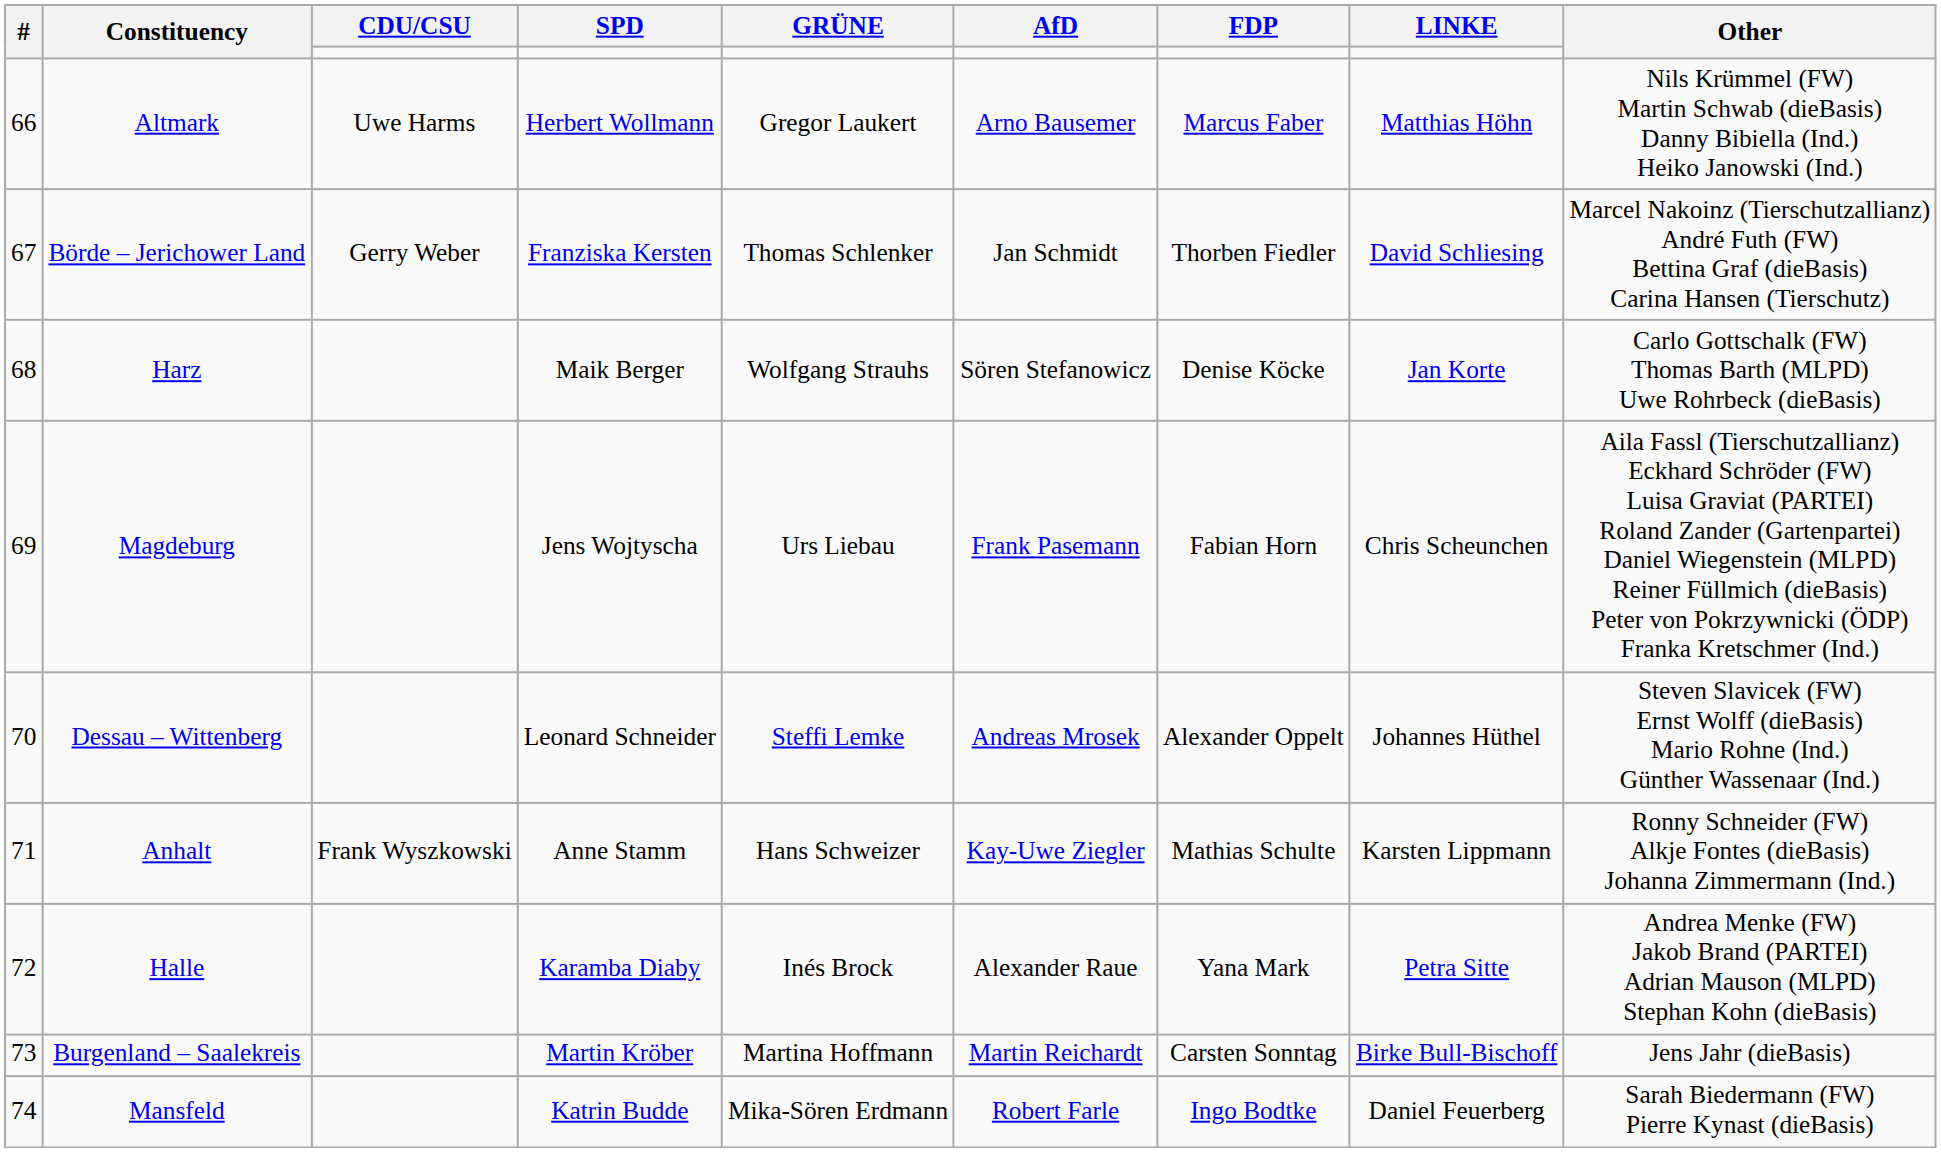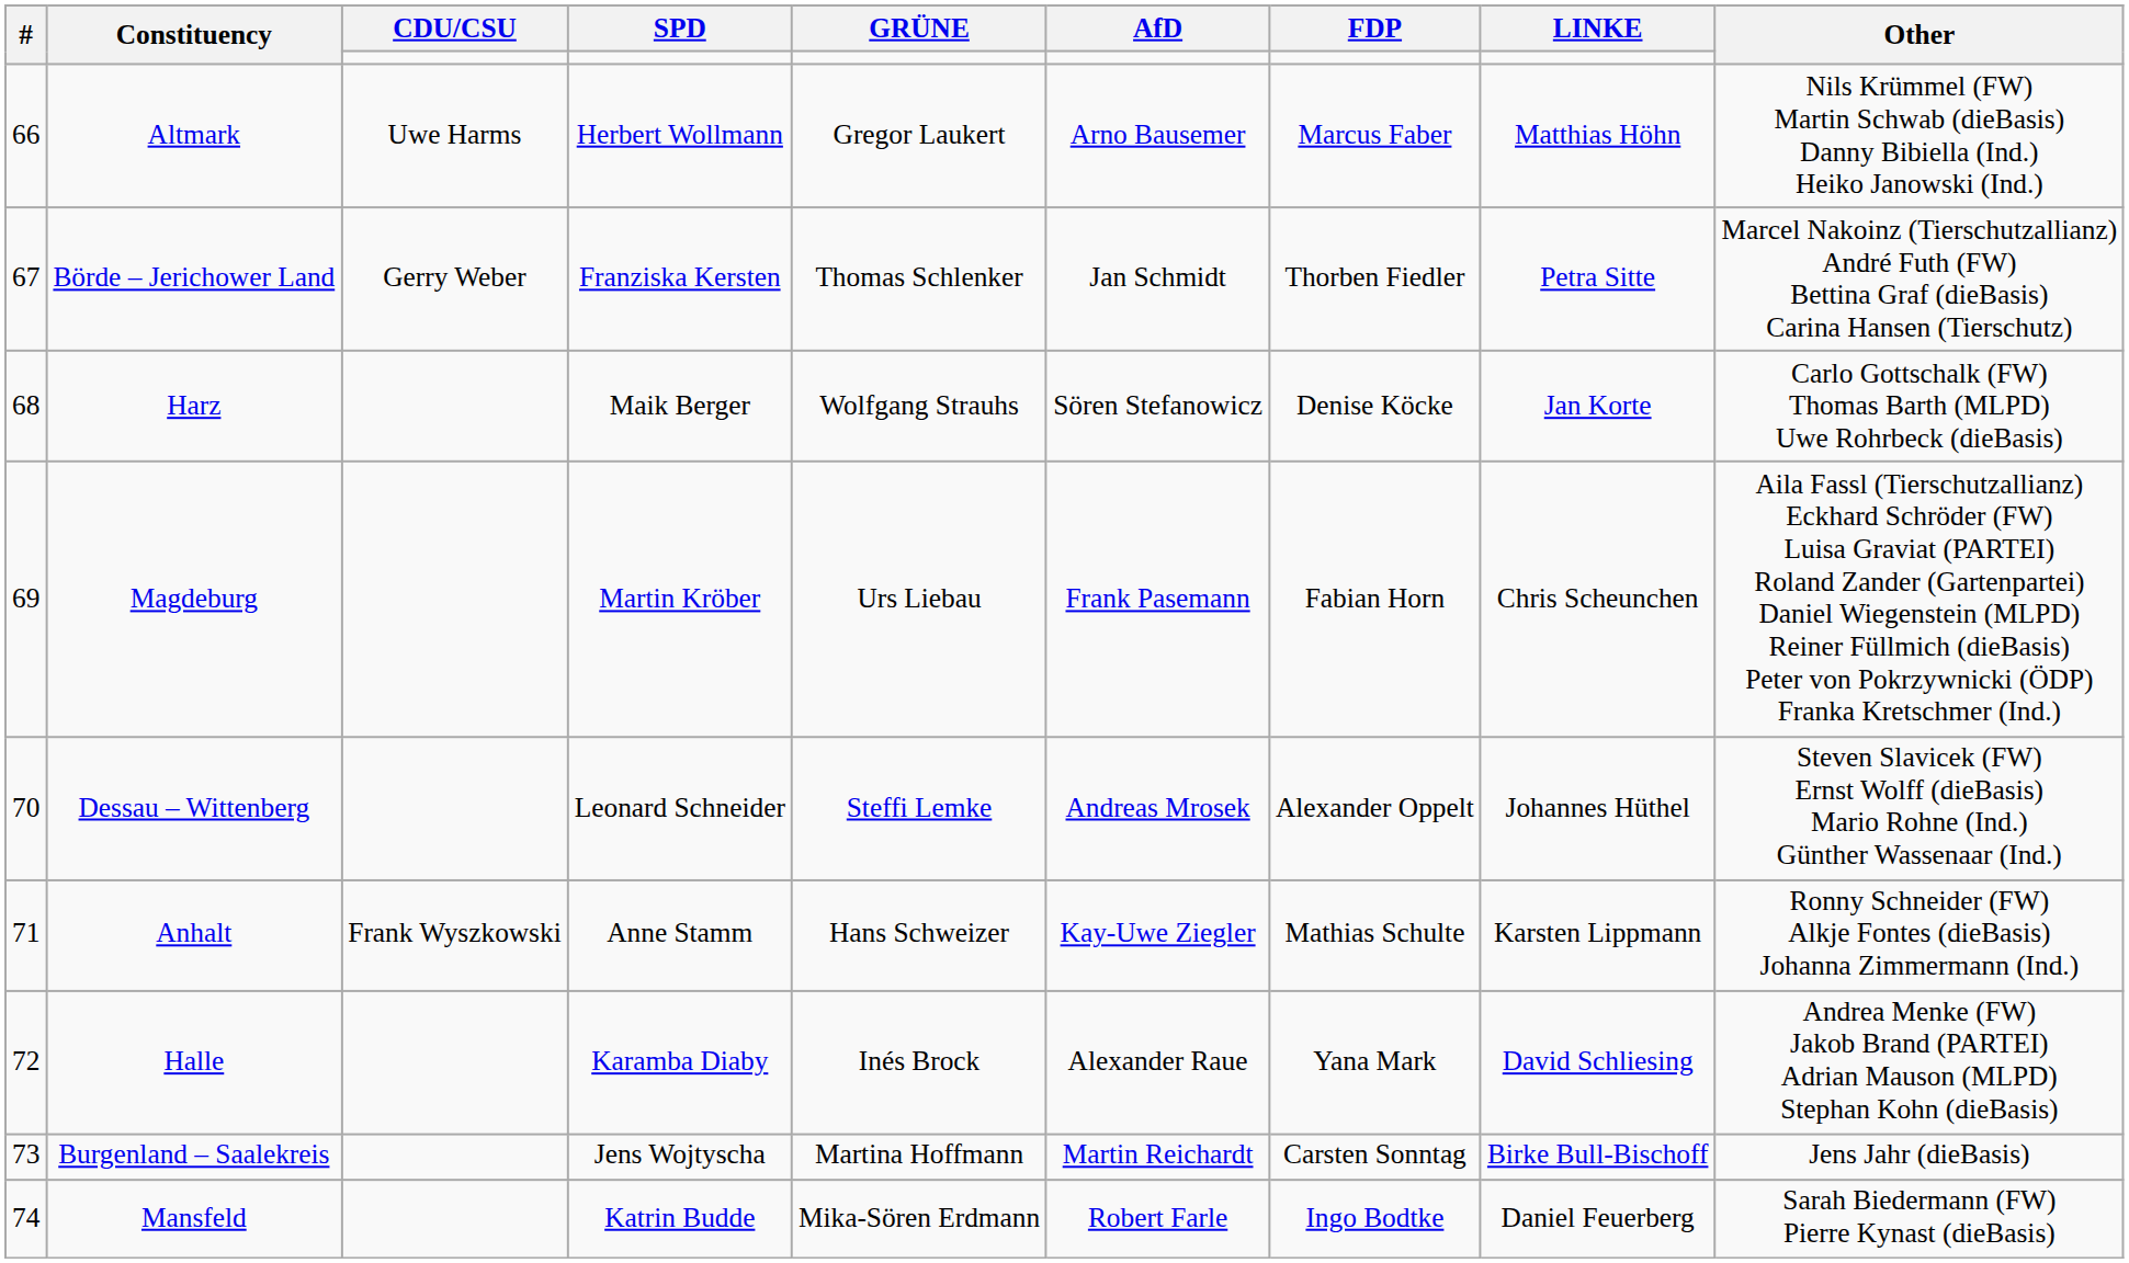 <table class=wikitable style="text-align:center; font-size:80%">
 <tr>
 <th rowspan=2>#</th>
 <th rowspan=2>Constituency</th>
 <th><a href='#'>CDU/CSU</a></th>
 <th><a href='#'>SPD</a></th>
 <th><a href='#'>GRÜNE</a></th>
 <th><a href='#'>AfD</a></th>
 <th><a href='#'>FDP</a></th>
 <th><a href='#'>LINKE</a></th>
 <th rowspan=2>Other</th>
 </tr>
 <tr>
 <td bgcolor=></td>
 <td bgcolor=></td>
 <td bgcolor=></td>
 <td bgcolor=></td>
 <td bgcolor=></td>
 <td bgcolor=></td>
 </tr>
 <tr>
 <td>66</td>
 <td><a href='#'>Altmark</a></td>
 <td>Uwe Harms</td>
 <td><a href='#'>Herbert Wollmann</a></td>
 <td>Gregor Laukert</td>
 <td><a href='#'>Arno Bausemer</a></td>
 <td><a href='#'>Marcus Faber</a></td>
 <td><a href='#'>Matthias Höhn</a></td>
 <td>Nils Krümmel (FW)<br>Martin Schwab (dieBasis)<br>Danny Bibiella (Ind.)<br>Heiko Janowski (Ind.)</td>
 </tr>
 <tr>
 <td>67</td>
 <td><a href='#'>Börde – Jerichower Land</a></td>
 <td>Gerry Weber</td>
 <td><a href='#'>Franziska Kersten</a></td>
 <td>Thomas Schlenker</td>
 <td>Jan Schmidt</td>
 <td>Thorben Fiedler</td>
-<td><a href='#'>David Schliesing</a></td>
+<td><a href='#'>Petra Sitte</a></td>
 <td>Marcel Nakoinz (Tierschutzallianz)<br>André Futh (FW)<br>Bettina Graf (dieBasis)<br>Carina Hansen (Tierschutz)</td>
 </tr>
 <tr>
 <td>68</td>
 <td><a href='#'>Harz</a></td>
 <td></td>
 <td>Maik Berger</td>
 <td>Wolfgang Strauhs</td>
 <td>Sören Stefanowicz</td>
 <td>Denise Köcke</td>
 <td><a href='#'>Jan Korte</a></td>
 <td>Carlo Gottschalk (FW)<br>Thomas Barth (MLPD)<br>Uwe Rohrbeck (dieBasis)</td>
 </tr>
 <tr>
 <td>69</td>
 <td><a href='#'>Magdeburg</a></td>
 <td></td>
-<td>Jens Wojtyscha</td>
+<td><a href='#'>Martin Kröber</a></td>
 <td>Urs Liebau</td>
 <td><a href='#'>Frank Pasemann</a></td>
 <td>Fabian Horn</td>
 <td>Chris Scheunchen</td>
 <td>Aila Fassl (Tierschutzallianz)<br>Eckhard Schröder (FW)<br>Luisa Graviat (PARTEI)<br>Roland Zander (Gartenpartei)<br>Daniel Wiegenstein (MLPD)<br>Reiner Füllmich (dieBasis)<br>Peter von Pokrzywnicki (ÖDP)<br>Franka Kretschmer (Ind.)</td>
 </tr>
 <tr>
 <td>70</td>
 <td><a href='#'>Dessau – Wittenberg</a></td>
 <td></td>
 <td>Leonard Schneider</td>
 <td><a href='#'>Steffi Lemke</a></td>
 <td><a href='#'>Andreas Mrosek</a></td>
 <td>Alexander Oppelt</td>
 <td>Johannes Hüthel</td>
 <td>Steven Slavicek (FW)<br>Ernst Wolff (dieBasis)<br>Mario Rohne (Ind.)<br>Günther Wassenaar (Ind.)</td>
 </tr>
 <tr>
 <td>71</td>
 <td><a href='#'>Anhalt</a></td>
 <td>Frank Wyszkowski</td>
 <td>Anne Stamm</td>
 <td>Hans Schweizer</td>
 <td><a href='#'>Kay-Uwe Ziegler</a></td>
 <td>Mathias Schulte</td>
 <td>Karsten Lippmann</td>
 <td>Ronny Schneider (FW)<br>Alkje Fontes (dieBasis)<br>Johanna Zimmermann (Ind.)</td>
 </tr>
 <tr>
 <td>72</td>
 <td><a href='#'>Halle</a></td>
 <td></td>
 <td><a href='#'>Karamba Diaby</a></td>
 <td>Inés Brock</td>
 <td>Alexander Raue</td>
 <td>Yana Mark</td>
-<td><a href='#'>Petra Sitte</a></td>
+<td><a href='#'>David Schliesing</a></td>
 <td>Andrea Menke (FW)<br>Jakob Brand (PARTEI)<br>Adrian Mauson (MLPD)<br>Stephan Kohn (dieBasis)</td>
 </tr>
 <tr>
 <td>73</td>
 <td><a href='#'>Burgenland – Saalekreis</a></td>
 <td></td>
-<td><a href='#'>Martin Kröber</a></td>
+<td>Jens Wojtyscha</td>
 <td>Martina Hoffmann</td>
 <td><a href='#'>Martin Reichardt</a></td>
 <td>Carsten Sonntag</td>
 <td><a href='#'>Birke Bull-Bischoff</a></td>
 <td>Jens Jahr (dieBasis)</td>
 </tr>
 <tr>
 <td>74</td>
 <td><a href='#'>Mansfeld</a></td>
 <td></td>
 <td><a href='#'>Katrin Budde</a></td>
 <td>Mika-Sören Erdmann</td>
 <td><a href='#'>Robert Farle</a></td>
 <td><a href='#'>Ingo Bodtke</a></td>
 <td>Daniel Feuerberg</td>
 <td>Sarah Biedermann (FW)<br>Pierre Kynast (dieBasis)</td>
 </tr>
 </table>
